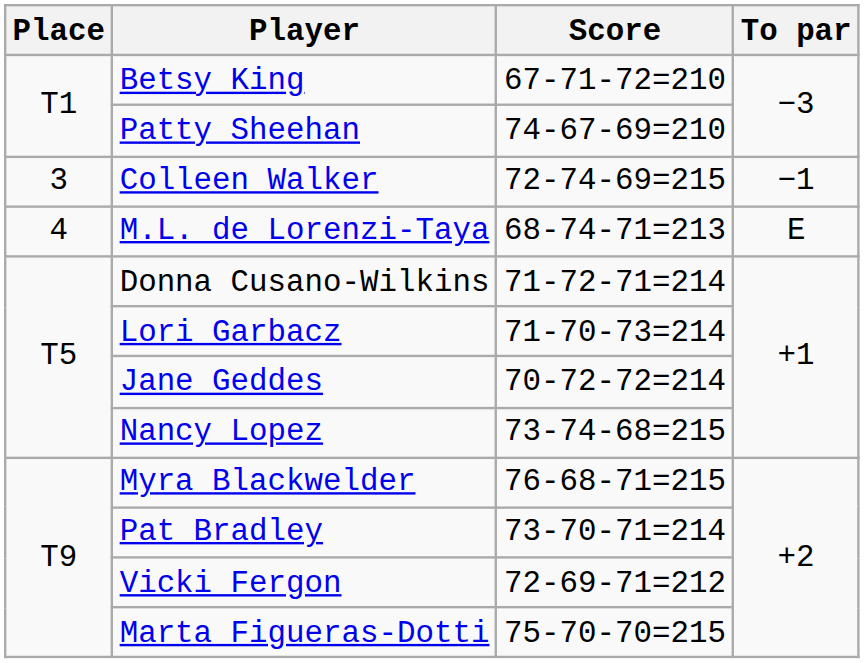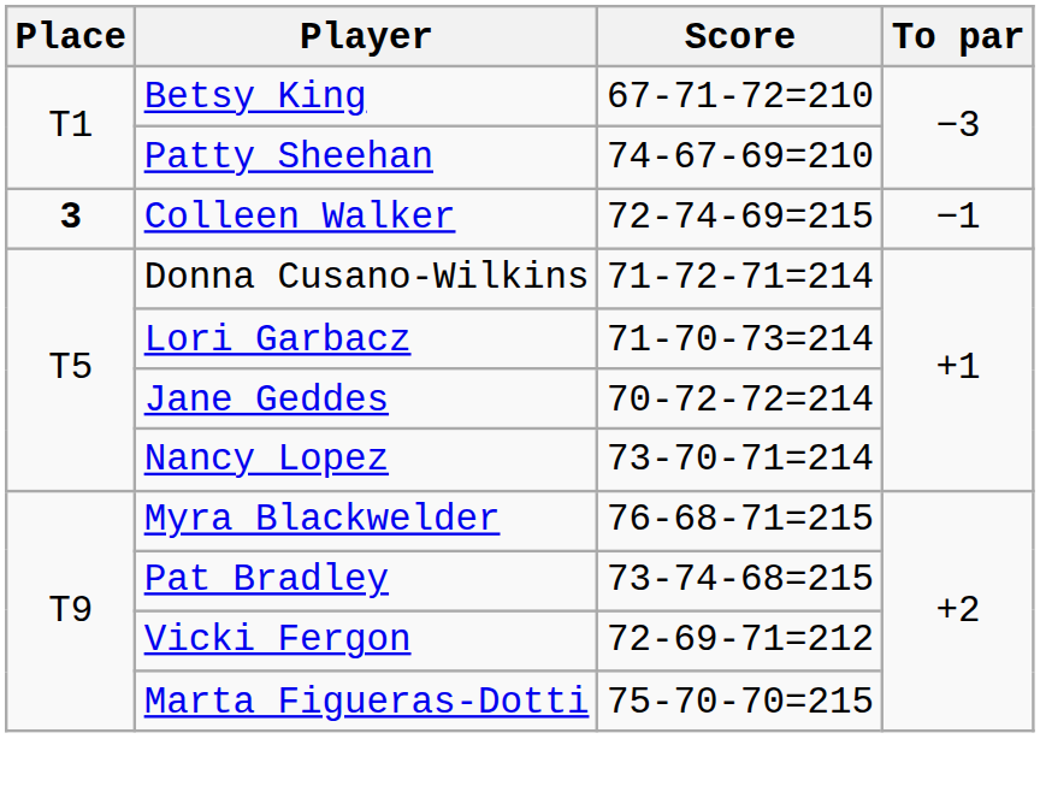 <table class=wikitable style="text-align:center">
 <tr>
 <th>Place</th>
 <th>Player</th>
 <th>Score</th>
 <th>To par</th>
 </tr>
 <tr>
 <td rowspan=2>T1</td>
 <td align=left> <a href='#'>Betsy King</a></td>
 <td>67-71-72=210</td>
 <td rowspan=2>−3</td>
 </tr>
 <tr>
 <td align=left> <a href='#'>Patty Sheehan</a></td>
 <td>74-67-69=210</td>
 </tr>
 <tr>
-<td>3</td>
+<td><strong>3</strong></td>
 <td align=left> <a href='#'>Colleen Walker</a></td>
 <td>72-74-69=215</td>
 <td>−1</td>
-</tr>
-<tr>
-<td>4</td>
-<td align=left> <a href='#'>M.L. de Lorenzi-Taya</a></td>
-<td>68-74-71=213</td>
-<td>E</td>
 </tr>
 <tr>
 <td rowspan=4>T5</td>
 <td align=left> Donna Cusano-Wilkins</td>
 <td>71-72-71=214</td>
 <td rowspan=4>+1</td>
 </tr>
 <tr>
 <td align=left> <a href='#'>Lori Garbacz</a></td>
 <td>71-70-73=214</td>
 </tr>
 <tr>
 <td align=left> <a href='#'>Jane Geddes</a></td>
 <td>70-72-72=214</td>
 </tr>
 <tr>
 <td align=left> <a href='#'>Nancy Lopez</a></td>
-<td>73-74-68=215</td>
+<td>73-70-71=214</td>
 </tr>
 <tr>
 <td rowspan=4>T9</td>
 <td align=left> <a href='#'>Myra Blackwelder</a></td>
 <td>76-68-71=215</td>
 <td rowspan=4>+2</td>
 </tr>
 <tr>
 <td align=left> <a href='#'>Pat Bradley</a></td>
-<td>73-70-71=214</td>
+<td>73-74-68=215</td>
 </tr>
 <tr>
 <td align=left> <a href='#'>Vicki Fergon</a></td>
 <td>72-69-71=212</td>
 </tr>
 <tr>
 <td align=left> <a href='#'>Marta Figueras-Dotti</a></td>
 <td>75-70-70=215</td>
 </tr>
 </table>
